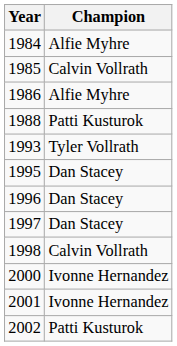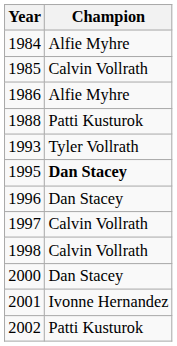 <table class="wikitable">
 <tr>
 <th>Year</th>
 <th>Champion</th>
 </tr>
 <tr>
 <td>1984</td>
 <td>Alfie Myhre</td>
 </tr>
 <tr>
 <td>1985</td>
 <td>Calvin Vollrath</td>
 </tr>
 <tr>
 <td>1986</td>
 <td>Alfie Myhre</td>
 </tr>
 <tr>
 <td>1988</td>
 <td>Patti Kusturok</td>
 </tr>
 <tr>
 <td>1993</td>
 <td>Tyler Vollrath</td>
 </tr>
 <tr>
 <td>1995</td>
-<td>Dan Stacey</td>
+<td><strong>Dan Stacey</strong></td>
 </tr>
 <tr>
 <td>1996</td>
 <td>Dan Stacey</td>
 </tr>
 <tr>
 <td>1997</td>
-<td>Dan Stacey</td>
+<td>Calvin Vollrath</td>
 </tr>
 <tr>
 <td>1998</td>
 <td>Calvin Vollrath</td>
 </tr>
 <tr>
 <td>2000</td>
-<td>Ivonne Hernandez</td>
+<td>Dan Stacey</td>
 </tr>
 <tr>
 <td>2001</td>
 <td>Ivonne Hernandez</td>
 </tr>
 <tr>
 <td>2002</td>
 <td>Patti Kusturok</td>
 </tr>
 </table>
